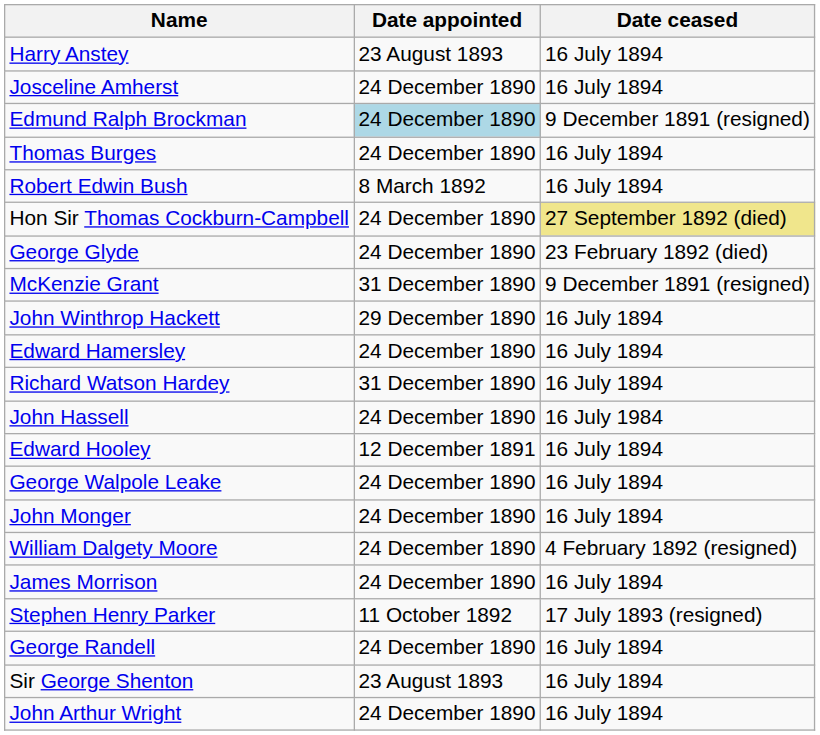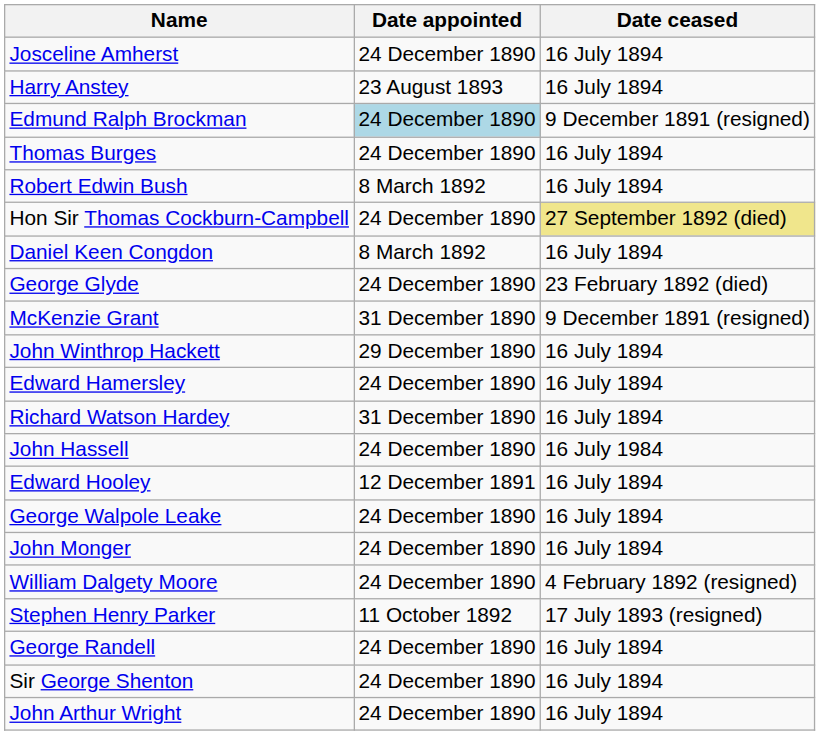 <table class="wikitable sortable">
 <tr>
 <th>Name</th>
 <th>Date appointed</th>
 <th>Date ceased</th>
 </tr>
 <tr>
-<td><a href='#'>Harry Anstey</a></td>
-<td>23 August 1893</td>
+<td><a href='#'>Josceline Amherst</a></td>
+<td>24 December 1890</td>
 <td>16 July 1894</td>
 </tr>
 <tr>
-<td><a href='#'>Josceline Amherst</a></td>
-<td>24 December 1890</td>
+<td><a href='#'>Harry Anstey</a></td>
+<td>23 August 1893</td>
 <td>16 July 1894</td>
 </tr>
 <tr>
 <td><a href='#'>Edmund Ralph Brockman</a></td>
 <td style="background: lightblue;">24 December 1890</td>
 <td>9 December 1891 (resigned)</td>
 </tr>
 <tr>
 <td><a href='#'>Thomas Burges</a></td>
 <td>24 December 1890</td>
 <td>16 July 1894</td>
 </tr>
 <tr>
 <td><a href='#'>Robert Edwin Bush</a></td>
 <td>8 March 1892</td>
 <td>16 July 1894</td>
 </tr>
 <tr>
 <td>Hon Sir <a href='#'>Thomas Cockburn-Campbell</a></td>
 <td>24 December 1890</td>
 <td style="background: khaki;">27 September 1892 (died)</td>
+</tr>
+<tr>
+<td><a href='#'>Daniel Keen Congdon</a></td>
+<td>8 March 1892</td>
+<td>16 July 1894</td>
 </tr>
 <tr>
 <td><a href='#'>George Glyde</a></td>
 <td>24 December 1890</td>
 <td>23 February 1892 (died)</td>
 </tr>
 <tr>
 <td><a href='#'>McKenzie Grant</a></td>
 <td>31 December 1890</td>
 <td>9 December 1891 (resigned)</td>
 </tr>
 <tr>
 <td><a href='#'>John Winthrop Hackett</a></td>
 <td>29 December 1890</td>
 <td>16 July 1894</td>
 </tr>
 <tr>
 <td><a href='#'>Edward Hamersley</a></td>
 <td>24 December 1890</td>
 <td>16 July 1894</td>
 </tr>
 <tr>
 <td><a href='#'>Richard Watson Hardey</a></td>
 <td>31 December 1890</td>
 <td>16 July 1894</td>
 </tr>
 <tr>
 <td><a href='#'>John Hassell</a></td>
 <td>24 December 1890</td>
 <td>16 July 1984</td>
 </tr>
 <tr>
 <td><a href='#'>Edward Hooley</a></td>
 <td>12 December 1891</td>
 <td>16 July 1894</td>
 </tr>
 <tr>
 <td><a href='#'>George Walpole Leake</a></td>
 <td>24 December 1890</td>
 <td>16 July 1894</td>
 </tr>
 <tr>
 <td><a href='#'>John Monger</a></td>
 <td>24 December 1890</td>
 <td>16 July 1894</td>
 </tr>
 <tr>
 <td><a href='#'>William Dalgety Moore</a></td>
 <td>24 December 1890</td>
 <td>4 February 1892 (resigned)</td>
 </tr>
 <tr>
-<td><a href='#'>James Morrison</a></td>
-<td>24 December 1890</td>
-<td>16 July 1894</td>
-</tr>
-<tr>
 <td><a href='#'>Stephen Henry Parker</a></td>
 <td>11 October 1892</td>
 <td>17 July 1893 (resigned)</td>
 </tr>
 <tr>
 <td><a href='#'>George Randell</a></td>
 <td>24 December 1890</td>
 <td>16 July 1894</td>
 </tr>
 <tr>
 <td>Sir <a href='#'>George Shenton</a></td>
-<td>23 August 1893</td>
+<td>24 December 1890</td>
 <td>16 July 1894</td>
 </tr>
 <tr>
 <td><a href='#'>John Arthur Wright</a></td>
 <td>24 December 1890</td>
 <td>16 July 1894</td>
 </tr>
 </table>
